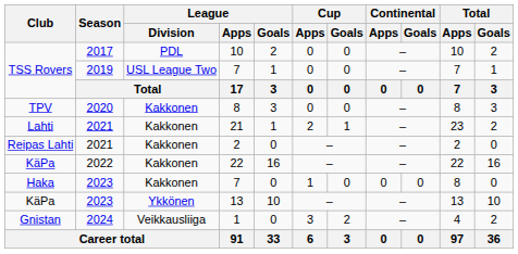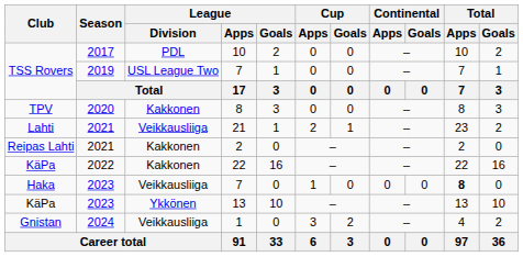 <table class="wikitable" style="text-align: center">
 <tr>
 <th rowspan="2">Club</th>
 <th rowspan="2">Season</th>
 <th colspan="3">League</th>
 <th colspan="2">Cup</th>
 <th colspan="2">Continental</th>
 <th colspan="2">Total</th>
 </tr>
 <tr>
 <th>Division</th>
 <th>Apps</th>
 <th>Goals</th>
 <th>Apps</th>
 <th>Goals</th>
 <th>Apps</th>
 <th>Goals</th>
 <th>Apps</th>
 <th>Goals</th>
 </tr>
 <tr>
 <td rowspan="3"><a href='#'>TSS Rovers</a></td>
 <td><a href='#'>2017</a></td>
 <td><a href='#'>PDL</a></td>
 <td>10</td>
 <td>2</td>
 <td>0</td>
 <td>0</td>
 <td colspan="2">–</td>
 <td>10</td>
 <td>2</td>
 </tr>
 <tr>
 <td><a href='#'>2019</a></td>
 <td><a href='#'>USL League Two</a></td>
 <td>7</td>
 <td>1</td>
 <td>0</td>
 <td>0</td>
 <td colspan="2">–</td>
 <td>7</td>
 <td>1</td>
 </tr>
 <tr>
 <th colspan=2>Total</th>
 <th>17</th>
 <th>3</th>
 <th>0</th>
 <th>0</th>
 <th>0</th>
 <th>0</th>
 <th>7</th>
 <th>3</th>
 </tr>
 <tr>
 <td><a href='#'>TPV</a></td>
 <td><a href='#'>2020</a></td>
 <td><a href='#'>Kakkonen</a></td>
 <td>8</td>
 <td>3</td>
 <td>0</td>
 <td>0</td>
 <td colspan="2">–</td>
 <td>8</td>
 <td>3</td>
 </tr>
 <tr>
 <td><a href='#'>Lahti</a></td>
 <td><a href='#'>2021</a></td>
-<td>Kakkonen</td>
+<td><a href='#'>Veikkausliiga</a></td>
 <td>21</td>
 <td>1</td>
 <td>2</td>
 <td>1</td>
 <td colspan="2">–</td>
 <td>23</td>
 <td>2</td>
 </tr>
 <tr>
 <td><a href='#'>Reipas Lahti</a></td>
 <td>2021</td>
 <td>Kakkonen</td>
 <td>2</td>
 <td>0</td>
 <td colspan="2">–</td>
 <td colspan="2">–</td>
 <td>2</td>
 <td>0</td>
 </tr>
 <tr>
 <td><a href='#'>KäPa</a></td>
 <td>2022</td>
 <td>Kakkonen</td>
 <td>22</td>
 <td>16</td>
 <td colspan="2">–</td>
 <td colspan="2">–</td>
 <td>22</td>
 <td>16</td>
 </tr>
 <tr>
 <td><a href='#'>Haka</a></td>
 <td><a href='#'>2023</a></td>
-<td>Kakkonen</td>
+<td>Veikkausliiga</td>
 <td>7</td>
 <td>0</td>
 <td>1</td>
 <td>0</td>
 <td>0</td>
 <td>0</td>
-<td>8</td>
+<td><strong>8</strong></td>
 <td>0</td>
 </tr>
 <tr>
 <td>KäPa</td>
 <td><a href='#'>2023</a></td>
 <td><a href='#'>Ykkönen</a></td>
 <td>13</td>
 <td>10</td>
 <td colspan="2">–</td>
 <td colspan="2">–</td>
 <td>13</td>
 <td>10</td>
 </tr>
 <tr>
 <td><a href='#'>Gnistan</a></td>
 <td><a href='#'>2024</a></td>
 <td>Veikkausliiga</td>
 <td>1</td>
 <td>0</td>
 <td>3</td>
 <td>2</td>
 <td colspan="2">–</td>
 <td>4</td>
 <td>2</td>
 </tr>
 <tr>
 <th colspan=3>Career total</th>
 <th>91</th>
 <th>33</th>
 <th>6</th>
 <th>3</th>
 <th>0</th>
 <th>0</th>
 <th>97</th>
 <th>36</th>
 </tr>
 </table>
